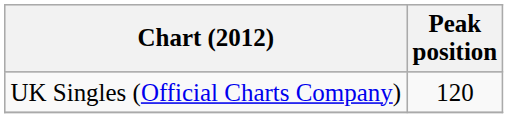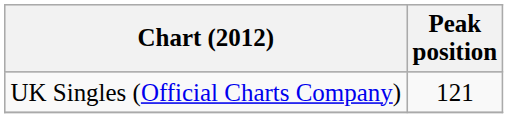 <table class="wikitable plainrowheaders">
 <tr>
 <th scope="col">Chart (2012)</th>
 <th scope="col">Peak<br>position</th>
 </tr>
 <tr>
 <td>UK Singles (<a href='#'>Official Charts Company</a>)</td>
-<td style="text-align:center;">120</td>
+<td style="text-align:center;">121</td>
 </tr>
 <tr>
 </tr>
 </table>
